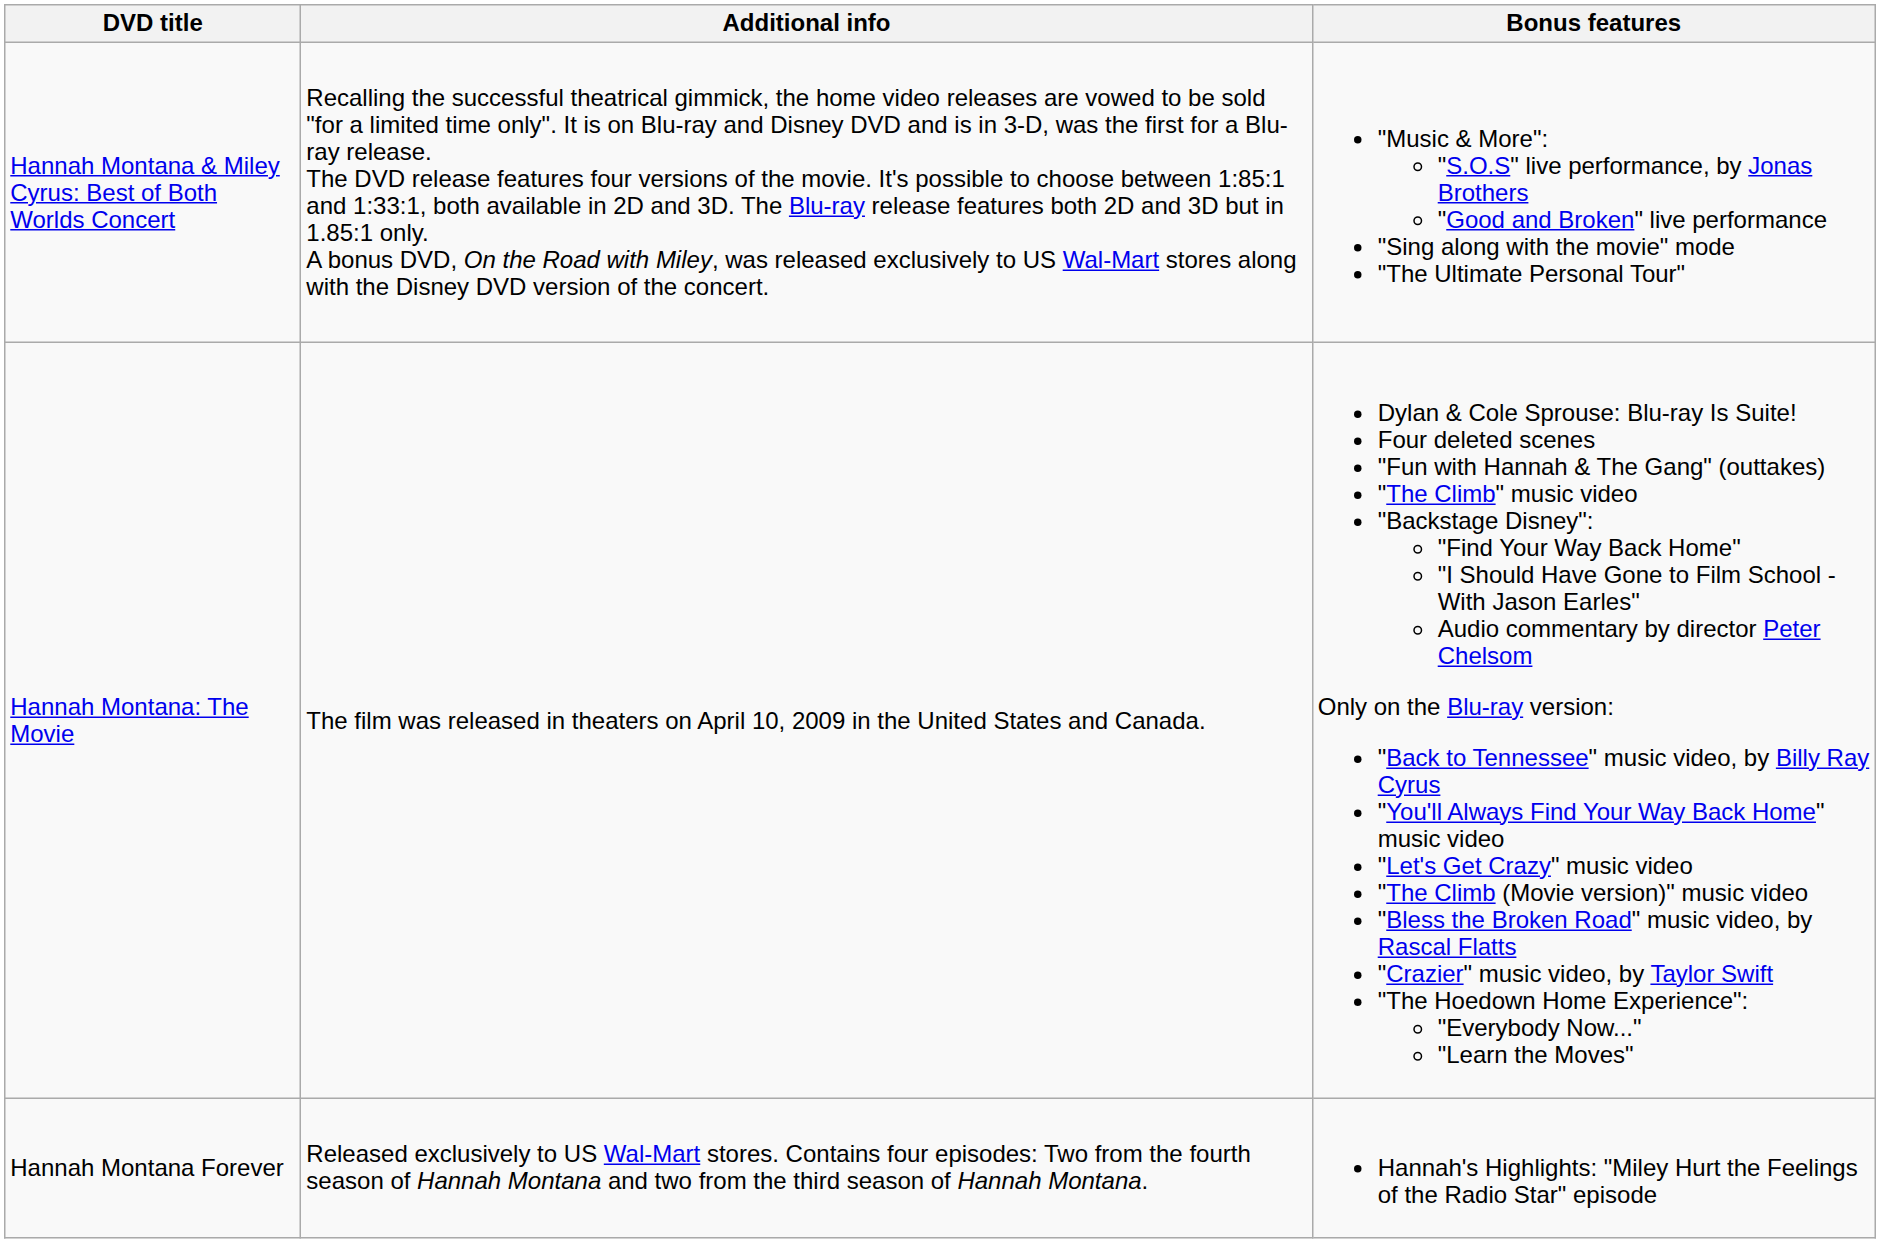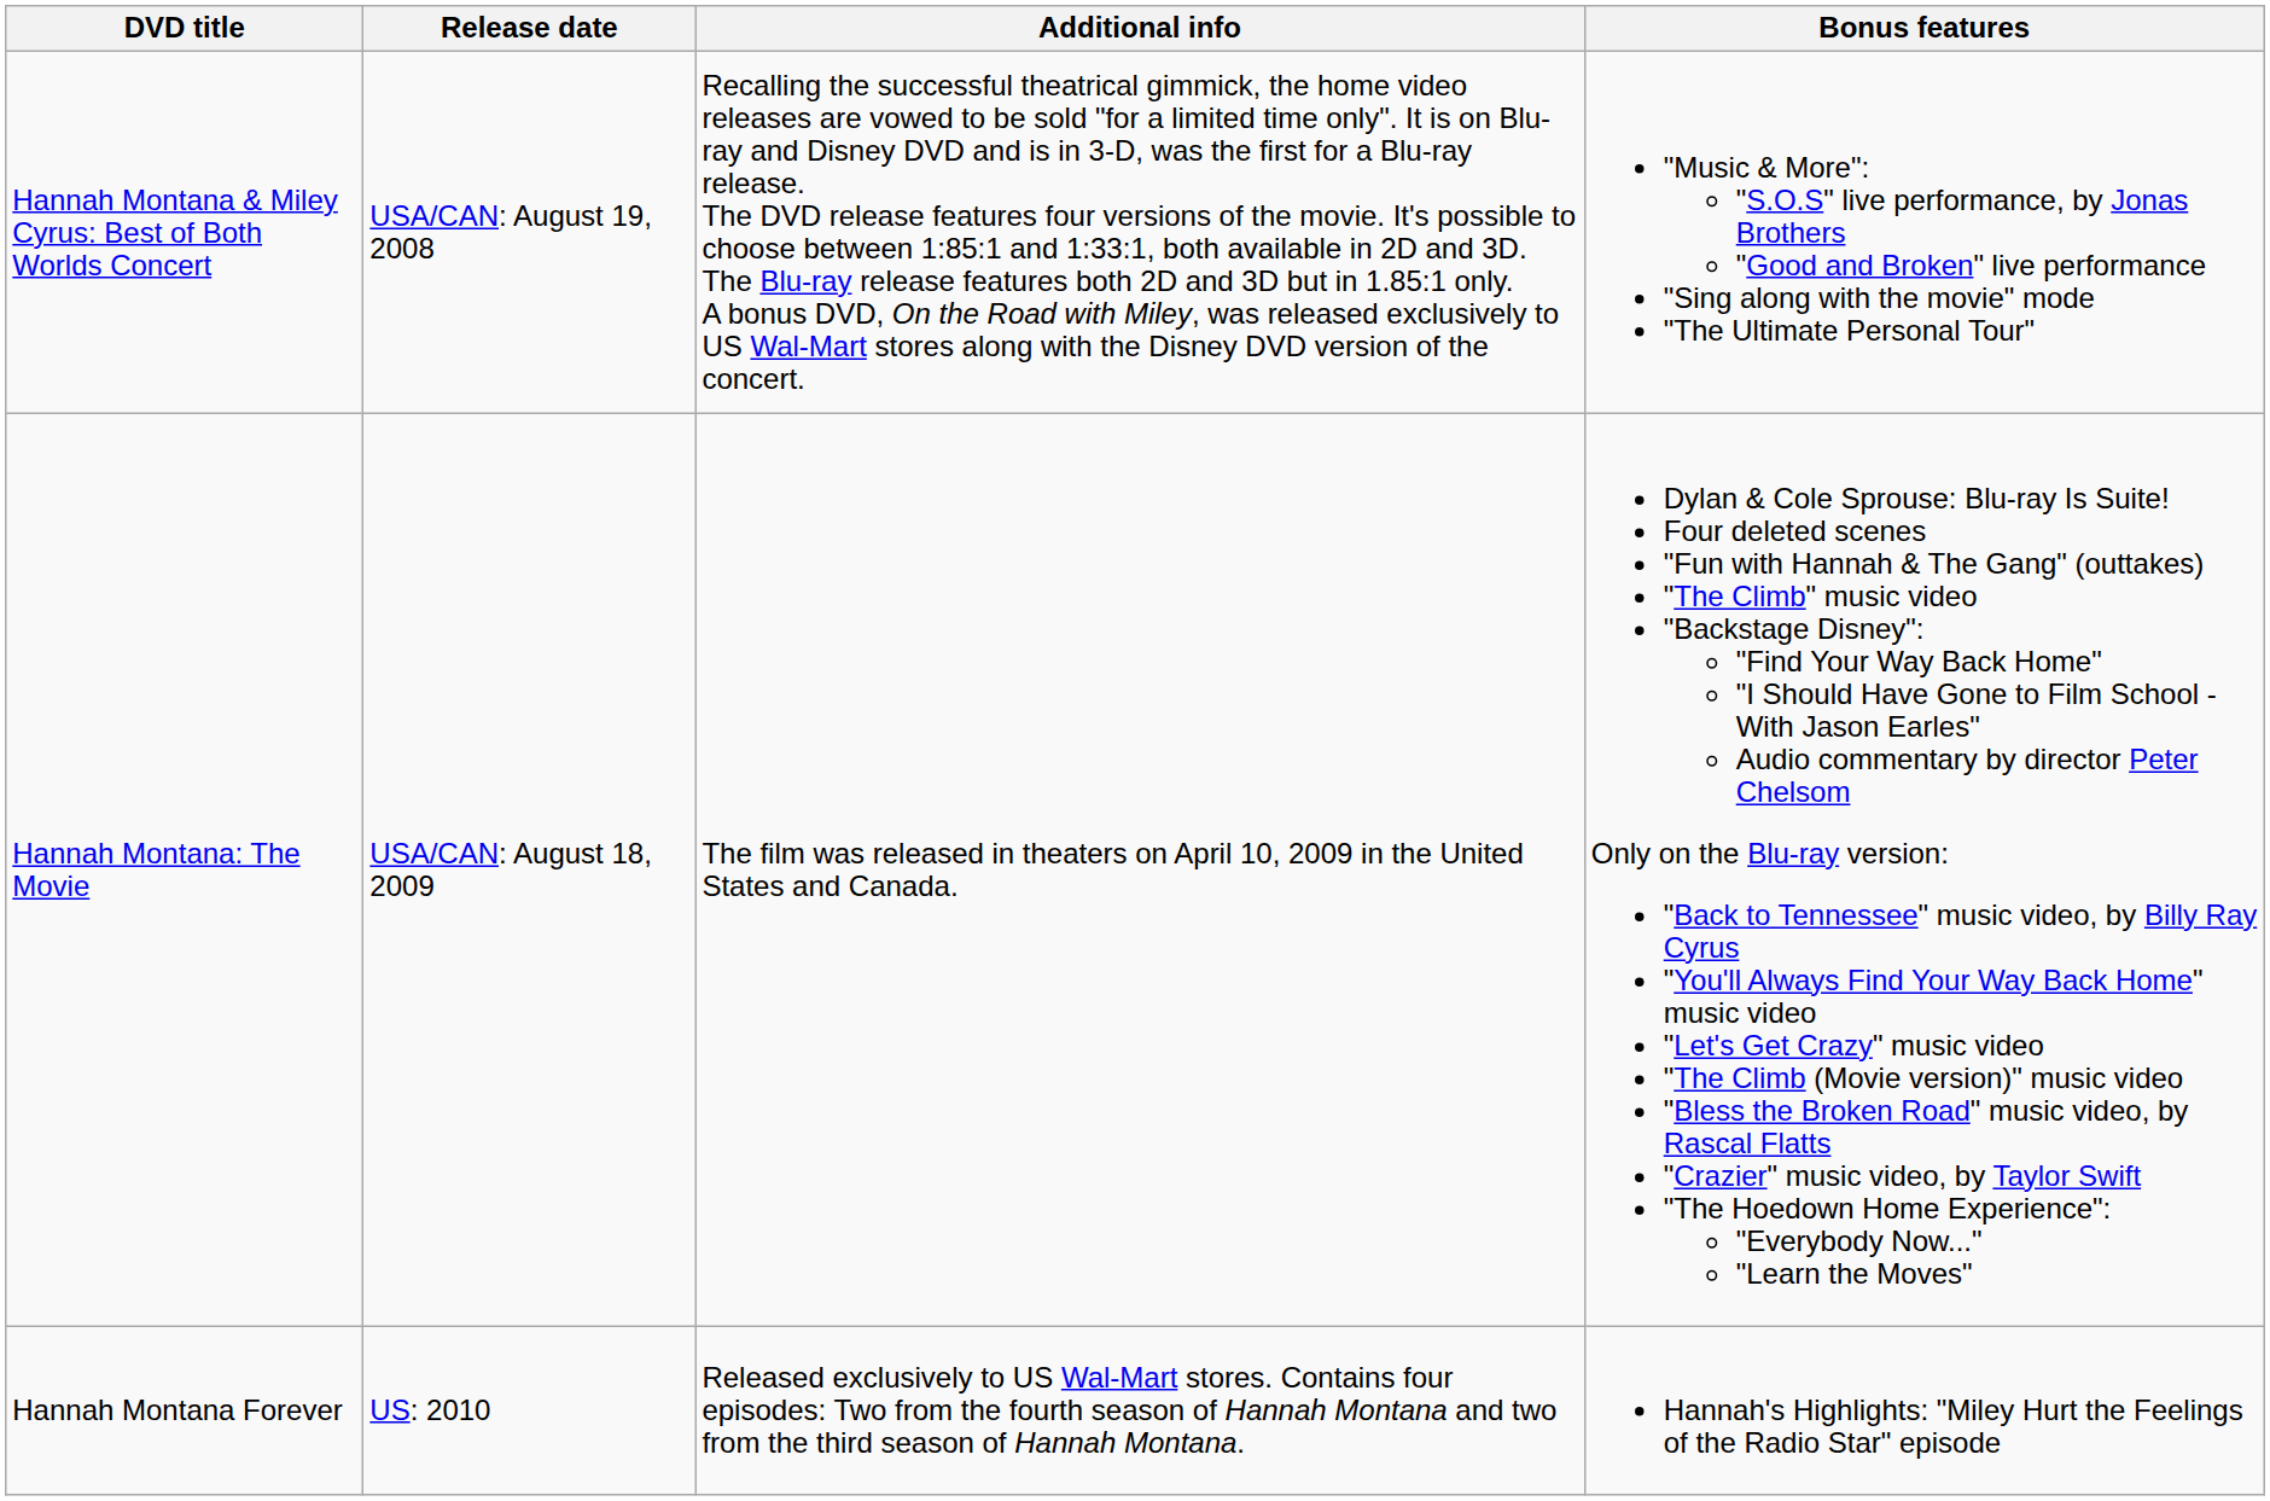 <table class="wikitable">
 <tr>
 <th style="width:190px">DVD title</th>
+<th style="width:176px">Release date</th>
 <th>Additional info</th>
 <th style="width:368px">Bonus features</th>
 </tr>
 <tr style="height: 200px">
 <td><a href='#'>Hannah Montana & Miley Cyrus: Best of Both Worlds Concert</a></td>
+<td><a href='#'>USA/CAN</a>: August 19, 2008</td>
 <td>Recalling the successful theatrical gimmick, the home video releases are vowed to be sold "for a limited time only". It is on Blu-ray and Disney DVD and is in 3-D, was the first for a Blu-ray release.<br>The DVD release features four versions of the movie. It's possible to choose between 1:85:1 and 1:33:1, both available in 2D and 3D. The <a href='#'>Blu-ray</a> release features both 2D and 3D but in 1.85:1 only.<br>A bonus DVD, <em>On the Road with Miley</em>, was released exclusively to US <a href='#'>Wal-Mart</a> stores along with the Disney DVD version of the concert.</td>
 <td><br><ul><li>"Music & More":<ul><li>"<a href='#'>S.O.S</a>" live performance, by <a href='#'>Jonas Brothers</a></li><li>"<a href='#'>Good and Broken</a>" live performance</li></ul></li><li>"Sing along with the movie" mode</li><li>"The Ultimate Personal Tour"</li></ul></td>
 </tr>
 <tr>
 <td><a href='#'>Hannah Montana: The Movie</a></td>
+<td><a href='#'>USA/CAN</a>: August 18, 2009</td>
 <td>The film was released in theaters on April 10, 2009 in the United States and Canada.</td>
 <td><br><ul><li>Dylan & Cole Sprouse: Blu-ray Is Suite!</li><li>Four deleted scenes</li><li>"Fun with Hannah & The Gang" (outtakes)</li><li>"<a href='#'>The Climb</a>" music video</li><li>"Backstage Disney":<ul><li>"Find Your Way Back Home"</li><li>"I Should Have Gone to Film School - With Jason Earles"</li><li>Audio commentary by director <a href='#'>Peter Chelsom</a></li></ul></li></ul>Only on the <a href='#'>Blu-ray</a> version:<ul><li>"<a href='#'>Back to Tennessee</a>" music video, by <a href='#'>Billy Ray Cyrus</a></li><li>"<a href='#'>You'll Always Find Your Way Back Home</a>" music video</li><li>"<a href='#'>Let's Get Crazy</a>" music video</li><li>"<a href='#'>The Climb</a> (Movie version)" music video</li><li>"<a href='#'>Bless the Broken Road</a>" music video, by <a href='#'>Rascal Flatts</a></li><li>"<a href='#'>Crazier</a>" music video, by <a href='#'>Taylor Swift</a></li><li>"The Hoedown Home Experience":<ul><li>"Everybody Now..."</li><li>"Learn the Moves"</li></ul></li></ul></td>
 </tr>
 <tr>
 <td>Hannah Montana Forever</td>
+<td><a href='#'>US</a>: 2010</td>
 <td>Released exclusively to US <a href='#'>Wal-Mart</a> stores. Contains four episodes: Two from the fourth season of <em>Hannah Montana</em> and two from the third season of <em>Hannah Montana</em>.</td>
 <td><br><ul><li>Hannah's Highlights: "Miley Hurt the Feelings of the Radio Star" episode</li></ul></td>
 </tr>
 </table>
